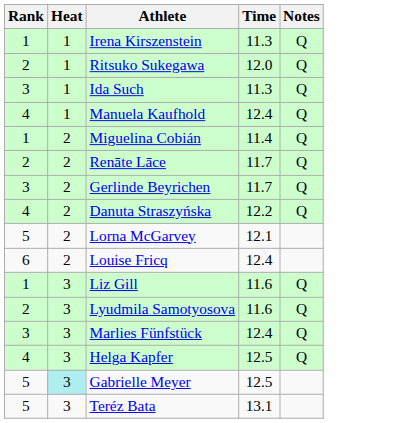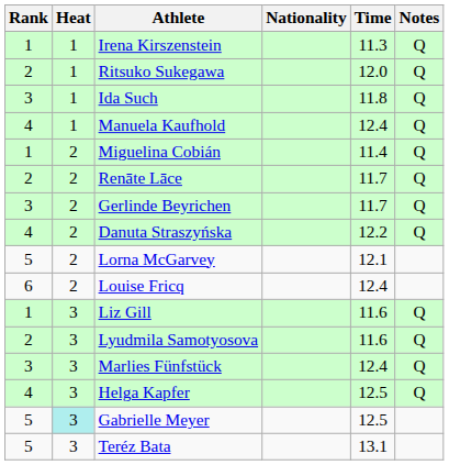 <table class="wikitable sortable" style="text-align:center">
 <tr>
 <th>Rank</th>
 <th>Heat</th>
 <th>Athlete</th>
+<th>Nationality</th>
 <th>Time</th>
 <th>Notes</th>
 </tr>
 <tr bgcolor=ccffcc>
 <td>1</td>
 <td>1</td>
 <td align=left><a href='#'>Irena Kirszenstein</a></td>
+<td align=left></td>
 <td>11.3</td>
 <td>Q</td>
 </tr>
 <tr bgcolor=ccffcc>
 <td>2</td>
 <td>1</td>
 <td align=left><a href='#'>Ritsuko Sukegawa</a></td>
+<td align=left></td>
 <td>12.0</td>
 <td>Q</td>
 </tr>
 <tr bgcolor=ccffcc>
 <td>3</td>
 <td>1</td>
 <td align=left><a href='#'>Ida Such</a></td>
-<td>11.3</td>
+<td align=left></td>
+<td>11.8</td>
 <td>Q</td>
 </tr>
 <tr bgcolor=ccffcc>
 <td>4</td>
 <td>1</td>
 <td align=left><a href='#'>Manuela Kaufhold</a></td>
+<td align=left></td>
 <td>12.4</td>
 <td>Q</td>
 </tr>
 <tr bgcolor=ccffcc>
 <td>1</td>
 <td>2</td>
 <td align=left><a href='#'>Miguelina Cobián</a></td>
+<td align=left></td>
 <td>11.4</td>
 <td>Q</td>
 </tr>
 <tr bgcolor=ccffcc>
 <td>2</td>
 <td>2</td>
 <td align=left><a href='#'>Renāte Lāce</a></td>
+<td align=left></td>
 <td>11.7</td>
 <td>Q</td>
 </tr>
 <tr bgcolor=ccffcc>
 <td>3</td>
 <td>2</td>
 <td align=left><a href='#'>Gerlinde Beyrichen</a></td>
+<td align=left></td>
 <td>11.7</td>
 <td>Q</td>
 </tr>
 <tr bgcolor=ccffcc>
 <td>4</td>
 <td>2</td>
 <td align=left><a href='#'>Danuta Straszyńska</a></td>
+<td align=left></td>
 <td>12.2</td>
 <td>Q</td>
 </tr>
 <tr>
 <td>5</td>
 <td>2</td>
 <td align=left><a href='#'>Lorna McGarvey</a></td>
+<td align=left></td>
 <td>12.1</td>
 <td></td>
 </tr>
 <tr>
 <td>6</td>
 <td>2</td>
 <td align=left><a href='#'>Louise Fricq</a></td>
+<td align=left></td>
 <td>12.4</td>
 <td></td>
 </tr>
 <tr bgcolor=ccffcc>
 <td>1</td>
 <td>3</td>
 <td align=left><a href='#'>Liz Gill</a></td>
+<td align=left></td>
 <td>11.6</td>
 <td>Q</td>
 </tr>
 <tr bgcolor=ccffcc>
 <td>2</td>
 <td>3</td>
 <td align=left><a href='#'>Lyudmila Samotyosova</a></td>
+<td align=left></td>
 <td>11.6</td>
 <td>Q</td>
 </tr>
 <tr bgcolor=ccffcc>
 <td>3</td>
 <td>3</td>
 <td align=left><a href='#'>Marlies Fünfstück</a></td>
+<td align=left></td>
 <td>12.4</td>
 <td>Q</td>
 </tr>
 <tr bgcolor=ccffcc>
 <td>4</td>
 <td>3</td>
 <td align=left><a href='#'>Helga Kapfer</a></td>
+<td align=left></td>
 <td>12.5</td>
 <td>Q</td>
 </tr>
 <tr>
 <td>5</td>
 <td style="background: paleturquoise;">3</td>
 <td align=left><a href='#'>Gabrielle Meyer</a></td>
+<td align=left></td>
 <td>12.5</td>
 <td></td>
 </tr>
 <tr>
 <td>5</td>
 <td>3</td>
 <td align=left><a href='#'>Teréz Bata</a></td>
+<td align=left></td>
 <td>13.1</td>
 <td></td>
 </tr>
 </table>
